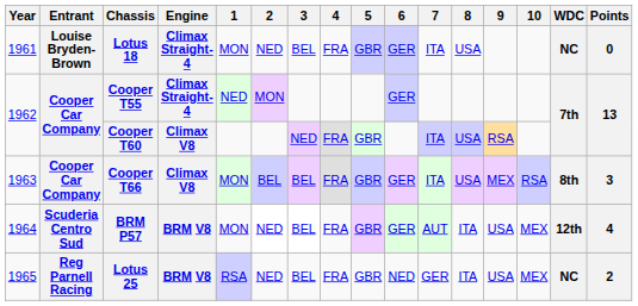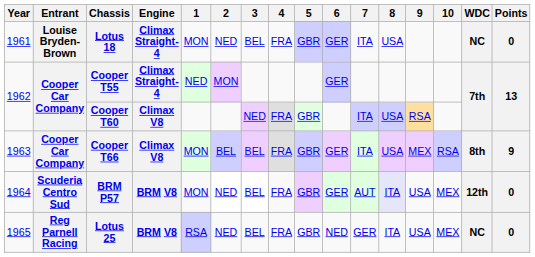 <table class="wikitable" style="text-align:center; font-size:90%">
 <tr>
 <th>Year</th>
 <th>Entrant</th>
 <th>Chassis</th>
 <th>Engine</th>
 <th>1</th>
 <th>2</th>
 <th>3</th>
 <th>4</th>
 <th>5</th>
 <th>6</th>
 <th>7</th>
 <th>8</th>
 <th>9</th>
 <th>10</th>
 <th>WDC</th>
 <th>Points</th>
 </tr>
 <tr>
 <td><a href='#'>1961</a></td>
 <th>Louise Bryden-Brown</th>
 <th><a href='#'>Lotus</a> <a href='#'>18</a></th>
 <th><a href='#'>Climax</a> <a href='#'>Straight-4</a></th>
 <td><a href='#'>MON</a></td>
 <td><a href='#'>NED</a></td>
 <td><a href='#'>BEL</a></td>
 <td><a href='#'>FRA</a></td>
 <td style="background:#CFCFFF;"><a href='#'>GBR</a><br></td>
 <td style="background:#CFCFFF;"><a href='#'>GER</a><br></td>
 <td><a href='#'>ITA</a></td>
 <td><a href='#'>USA</a></td>
 <td></td>
 <td></td>
 <th>NC</th>
 <th>0</th>
 </tr>
 <tr>
 <td rowspan=2><a href='#'>1962</a></td>
 <th rowspan=2><a href='#'>Cooper Car Company</a></th>
 <th><a href='#'>Cooper</a> <a href='#'>T55</a></th>
 <th><a href='#'>Climax</a> <a href='#'>Straight-4</a></th>
 <td style="background:#DFFFDF;"><a href='#'>NED</a><br></td>
 <td style="background:#EFCFFF;"><a href='#'>MON</a><br></td>
 <td></td>
 <td></td>
 <td></td>
 <td style="background:#CFCFFF;"><a href='#'>GER</a><br></td>
 <td></td>
 <td></td>
 <td></td>
 <td></td>
 <th rowspan=2>7th</th>
 <th rowspan=2>13</th>
 </tr>
 <tr>
 <th><a href='#'>Cooper</a> <a href='#'>T60</a></th>
 <th><a href='#'>Climax</a> <a href='#'>V8</a></th>
 <td></td>
 <td></td>
 <td style="background:#EFCFFF;"><a href='#'>NED</a><br></td>
 <td style="background:#DFDFDF;"><a href='#'>FRA</a><br></td>
 <td style="background:#DFFFDF;"><a href='#'>GBR</a><br></td>
 <td></td>
 <td style="background:#CFCFFF;"><a href='#'>ITA</a><br></td>
 <td style="background:#CFCFFF;"><a href='#'>USA</a><br></td>
 <td style="background:#FFDF9F;"><a href='#'>RSA</a><br></td>
 <td></td>
 </tr>
 <tr>
 <td><a href='#'>1963</a></td>
 <th><a href='#'>Cooper Car Company</a></th>
 <th><a href='#'>Cooper</a> <a href='#'>T66</a></th>
 <th><a href='#'>Climax</a> <a href='#'>V8</a></th>
 <td style="background:#DFFFDF;"><a href='#'>MON</a><br></td>
 <td style="background:#CFCFFF;"><a href='#'>BEL</a><br></td>
 <td style="background:#EFCFFF;"><a href='#'>BEL</a><br></td>
 <td style="background:#DFDFDF;"><a href='#'>FRA</a><br></td>
 <td style="background:#CFCFFF;"><a href='#'>GBR</a><br></td>
 <td style="background:#EFCFFF;"><a href='#'>GER</a><br></td>
 <td style="background:#DFFFDF;"><a href='#'>ITA</a><br></td>
 <td style="background:#EFCFFF;"><a href='#'>USA</a><br></td>
 <td style="background:#EFCFFF;"><a href='#'>MEX</a><br></td>
 <td style="background:#CFCFFF;"><a href='#'>RSA</a><br></td>
 <th>8th</th>
-<th>3</th>
+<th>9</th>
 </tr>
 <tr>
 <td><a href='#'>1964</a></td>
 <th><a href='#'>Scuderia Centro Sud</a></th>
 <th><a href='#'>BRM</a> <a href='#'>P57</a></th>
 <th><a href='#'>BRM</a> <a href='#'>V8</a></th>
 <td><a href='#'>MON</a></td>
 <td style="background:#ffffff;"><a href='#'>NED</a><br></td>
 <td style="background:#ffffff;"><a href='#'>BEL</a><br></td>
 <td><a href='#'>FRA</a></td>
 <td style="background:#EFCFFF;"><a href='#'>GBR</a><br></td>
 <td style="background:#DFFFDF;"><a href='#'>GER</a><br></td>
 <td style="background:#DFFFDF;"><a href='#'>AUT</a><br></td>
-<td><a href='#'>ITA</a></td>
+<td style="background: lavender;"><a href='#'>ITA</a></td>
 <td><a href='#'>USA</a></td>
 <td><a href='#'>MEX</a></td>
 <th>12th</th>
-<th>4</th>
+<th>0</th>
 </tr>
 <tr>
 <td><a href='#'>1965</a></td>
 <th><a href='#'>Reg Parnell Racing</a></th>
 <th><a href='#'>Lotus</a> <a href='#'>25</a></th>
 <th><a href='#'>BRM</a> <a href='#'>V8</a></th>
 <td style="background:#CFCFFF;"><a href='#'>RSA</a><br></td>
 <td><a href='#'>NED</a></td>
 <td><a href='#'>BEL</a></td>
 <td><a href='#'>FRA</a></td>
 <td><a href='#'>GBR</a></td>
 <td><a href='#'>NED</a></td>
 <td><a href='#'>GER</a></td>
 <td><a href='#'>ITA</a></td>
 <td><a href='#'>USA</a></td>
 <td><a href='#'>MEX</a></td>
 <th>NC</th>
-<th>2</th>
+<th>0</th>
 </tr>
 </table>
